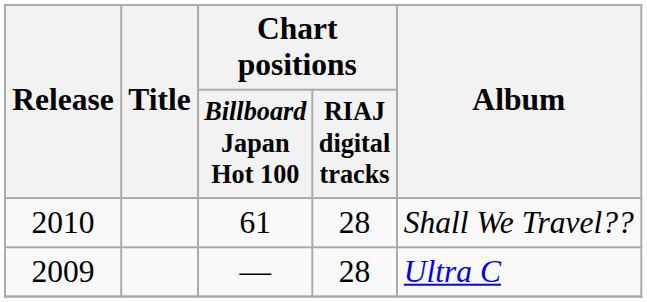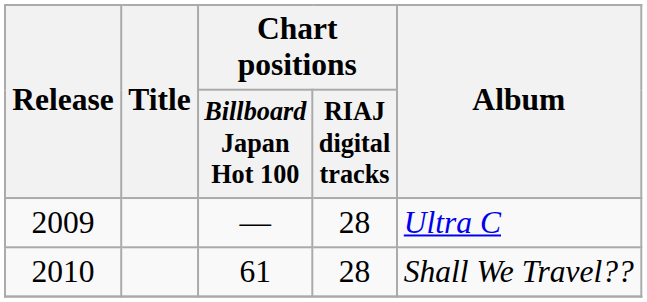 <table class="wikitable" style="text-align:center">
 <tr bgcolor="#CCCCCC">
 <th rowspan="2">Release</th>
 <th rowspan="2">Title</th>
 <th colspan="2">Chart positions</th>
 <th rowspan="2">Album</th>
 </tr>
 <tr style="font-size:smaller;">
 <th width="35"><em>Billboard</em> Japan Hot 100<br></th>
 <th width="35">RIAJ digital tracks<br></th>
 </tr>
 <tr>
+<td rowspan="1">2009</td>
+<td align="left"></td>
+<td>—</td>
+<td>28</td>
+<td align="left" rowspan="1"><em><a href='#'>Ultra C</a></em></td>
+</tr>
+<tr>
 <td rowspan="1">2010</td>
 <td align="left"></td>
 <td>61</td>
 <td>28</td>
 <td align="left" rowspan="1"><em>Shall We Travel??</em></td>
 </tr>
 <tr>
-<td rowspan="1">2009</td>
-<td align="left"></td>
-<td>—</td>
-<td>28</td>
-<td align="left" rowspan="1"><em><a href='#'>Ultra C</a></em></td>
-</tr>
-<tr>
 </tr>
 </table>
